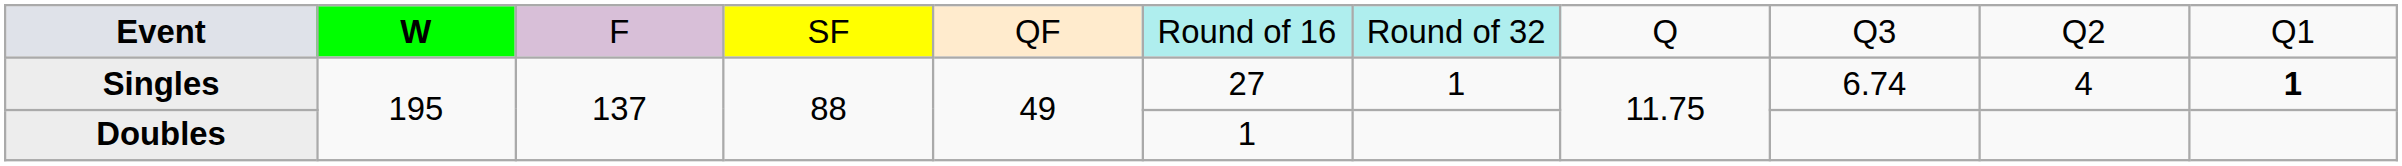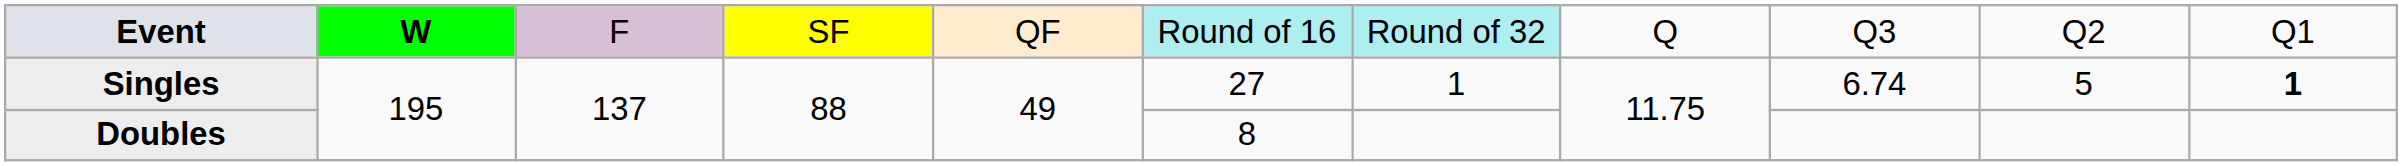 <table class=wikitable style=font-size:90%;text-align:center>
 <tr>
 <td style="width:130px; background:#dfe2e9;"><strong>Event</strong></td>
 <td style="width:80px; background:lime;"><strong>W</strong></td>
 <td style="width:85px; background:thistle;">F</td>
 <td style="width:85px; background:#ff0;">SF</td>
 <td style="width:85px; background:#ffebcd;">QF</td>
 <td style="width:85px; background:#afeeee;">Round of 16</td>
 <td style="width:85px; background:#afeeee;">Round of 32</td>
 <td width=85>Q</td>
 <td width=85>Q3</td>
 <td width=85>Q2</td>
 <td width=85>Q1</td>
 </tr>
 <tr>
 <th style="background:#ededed;">Singles</th>
 <td rowspan=2>195</td>
 <td rowspan=2>137</td>
 <td rowspan=2>88</td>
 <td rowspan=2>49</td>
 <td>27</td>
 <td>1</td>
 <td rowspan=2>11.75</td>
 <td>6.74</td>
-<td>4</td>
+<td>5</td>
 <td><strong>1</strong></td>
 </tr>
 <tr>
 <th style="background:#ededed;">Doubles</th>
-<td>1</td>
+<td>8</td>
 <td></td>
 <td></td>
 <td></td>
 <td></td>
 </tr>
 </table>
